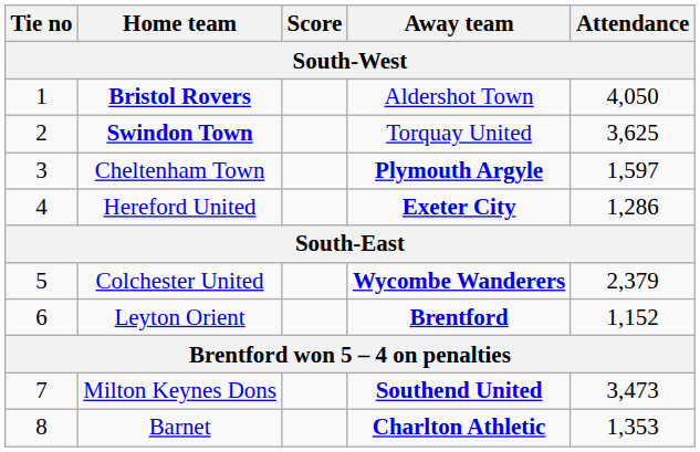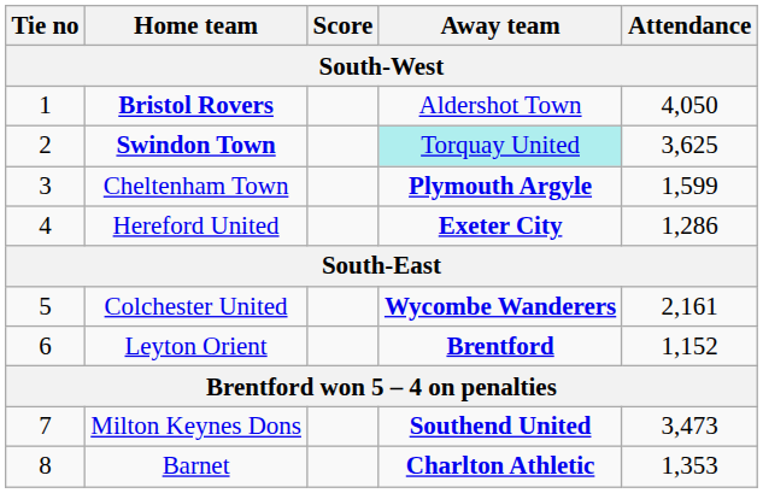 <table class="wikitable" style="text-align: center">
 <tr>
 <th>Tie no</th>
 <th>Home team</th>
 <th>Score</th>
 <th>Away team</th>
 <th>Attendance</th>
 </tr>
 <tr>
 <th colspan=5>South-West</th>
 </tr>
 <tr>
 <td>1</td>
 <td><strong><a href='#'>Bristol Rovers</a></strong></td>
 <td></td>
 <td><a href='#'>Aldershot Town</a></td>
 <td>4,050</td>
 </tr>
 <tr>
 <td>2</td>
 <td><strong><a href='#'>Swindon Town</a></strong></td>
 <td></td>
-<td><a href='#'>Torquay United</a></td>
+<td style="background: paleturquoise;"><a href='#'>Torquay United</a></td>
 <td>3,625</td>
 </tr>
 <tr>
 <td>3</td>
 <td><a href='#'>Cheltenham Town</a></td>
 <td></td>
 <td><strong><a href='#'>Plymouth Argyle</a></strong></td>
-<td>1,597</td>
+<td>1,599</td>
 </tr>
 <tr>
 <td>4</td>
 <td><a href='#'>Hereford United</a></td>
 <td></td>
 <td><strong><a href='#'>Exeter City</a></strong></td>
 <td>1,286</td>
 </tr>
 <tr>
 <th colspan=5>South-East</th>
 </tr>
 <tr>
 <td>5</td>
 <td><a href='#'>Colchester United</a></td>
 <td></td>
 <td><strong><a href='#'>Wycombe Wanderers</a></strong></td>
-<td>2,379</td>
+<td>2,161</td>
 </tr>
 <tr>
 <td>6</td>
 <td><a href='#'>Leyton Orient</a></td>
 <td></td>
 <td><strong><a href='#'>Brentford</a></strong></td>
 <td>1,152</td>
 </tr>
 <tr>
 <th colspan="5">Brentford won 5 – 4 on penalties</th>
 </tr>
 <tr>
 <td>7</td>
 <td><a href='#'>Milton Keynes Dons</a></td>
 <td></td>
 <td><strong><a href='#'>Southend United</a></strong></td>
 <td>3,473</td>
 </tr>
 <tr>
 <td>8</td>
 <td><a href='#'>Barnet</a></td>
 <td></td>
 <td><strong><a href='#'>Charlton Athletic</a></strong></td>
 <td>1,353</td>
 </tr>
 </table>
